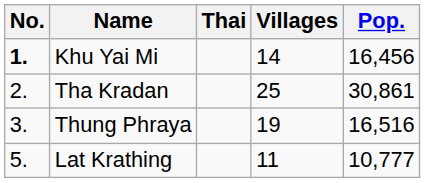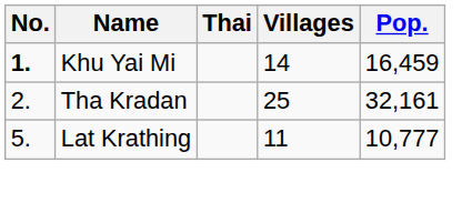 <table class="wikitable sortable">
 <tr>
 <th>No.</th>
 <th>Name</th>
 <th>Thai</th>
 <th>Villages</th>
 <th><a href='#'>Pop.</a></th>
 </tr>
 <tr>
 <td><strong>1.</strong></td>
 <td>Khu Yai Mi</td>
 <td></td>
 <td>14</td>
-<td>16,456</td>
+<td>16,459</td>
 </tr>
 <tr>
 <td>2.</td>
 <td>Tha Kradan</td>
 <td></td>
 <td>25</td>
-<td>30,861</td>
-</tr>
-<tr>
-<td>3.</td>
-<td>Thung Phraya</td>
-<td></td>
-<td>19</td>
-<td>16,516</td>
+<td>32,161</td>
 </tr>
 <tr>
 <td>5.</td>
 <td>Lat Krathing</td>
 <td></td>
 <td>11</td>
 <td>10,777</td>
 </tr>
 </table>
